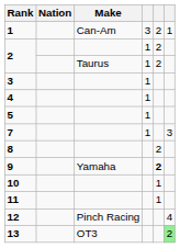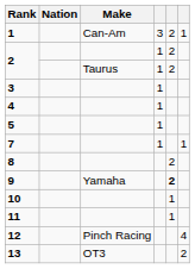 <table class="wikitable">
 <tr>
 <th>Rank</th>
 <th>Nation</th>
 <th>Make</th>
 <th></th>
 <th></th>
 <th></th>
 </tr>
 <tr>
 <td><strong>1</strong></td>
 <td align="left"></td>
 <td>Can-Am</td>
 <td>3</td>
 <td>2</td>
 <td>1</td>
 </tr>
 <tr>
 <td rowspan=2><strong>2</strong></td>
 <td align="left"></td>
 <td></td>
 <td>1</td>
 <td>2</td>
 <td></td>
 </tr>
 <tr>
 <td align="left"></td>
 <td>Taurus</td>
 <td>1</td>
 <td>2</td>
 <td></td>
 </tr>
 <tr>
 <td><strong>3</strong></td>
 <td align="left"></td>
 <td></td>
 <td>1</td>
 <td></td>
 <td></td>
 </tr>
 <tr>
 <td><strong>4</strong></td>
 <td align="left"></td>
 <td></td>
 <td>1</td>
 <td></td>
 <td></td>
 </tr>
 <tr>
 <td><strong>5</strong></td>
 <td align="left"></td>
 <td></td>
 <td>1</td>
 <td></td>
 <td></td>
 </tr>
 <tr>
 <td><strong>7</strong></td>
 <td align="left"></td>
 <td></td>
 <td>1</td>
 <td></td>
-<td>3</td>
+<td>1</td>
 </tr>
 <tr>
 <td><strong>8</strong></td>
 <td align="left"></td>
 <td></td>
 <td></td>
 <td>2</td>
 <td></td>
 </tr>
 <tr>
 <td><strong>9</strong></td>
 <td align="left"></td>
 <td>Yamaha</td>
 <td></td>
 <td><strong>2</strong></td>
 <td></td>
 </tr>
 <tr>
 <td><strong>10</strong></td>
 <td align="left"></td>
 <td></td>
 <td></td>
 <td>1</td>
 <td></td>
 </tr>
 <tr>
 <td><strong>11</strong></td>
 <td align="left"></td>
 <td></td>
 <td></td>
 <td>1</td>
 <td></td>
 </tr>
 <tr>
 <td><strong>12</strong></td>
 <td align="left"></td>
 <td>Pinch Racing</td>
 <td></td>
 <td></td>
 <td>4</td>
 </tr>
 <tr>
 <td><strong>13</strong></td>
 <td align="left"></td>
 <td>OT3</td>
 <td></td>
 <td></td>
-<td style="background: lightgreen;">2</td>
+<td>2</td>
 </tr>
 </table>
